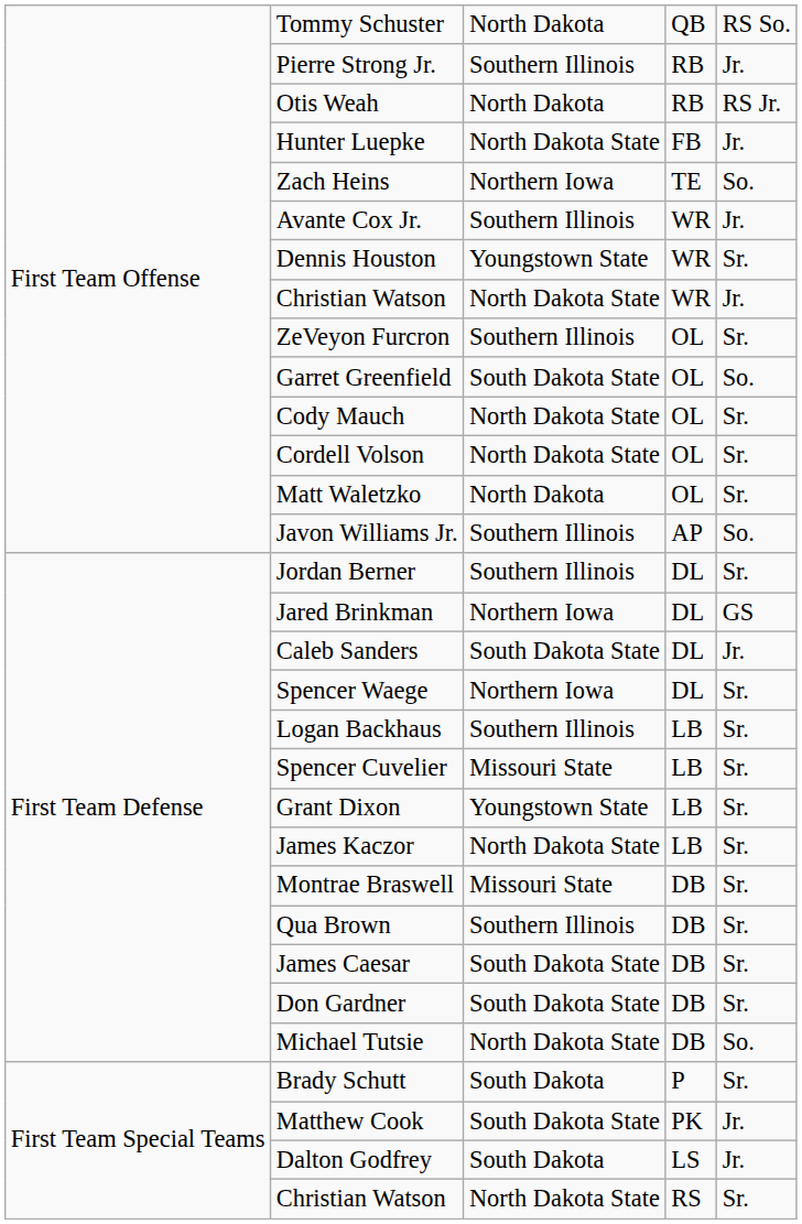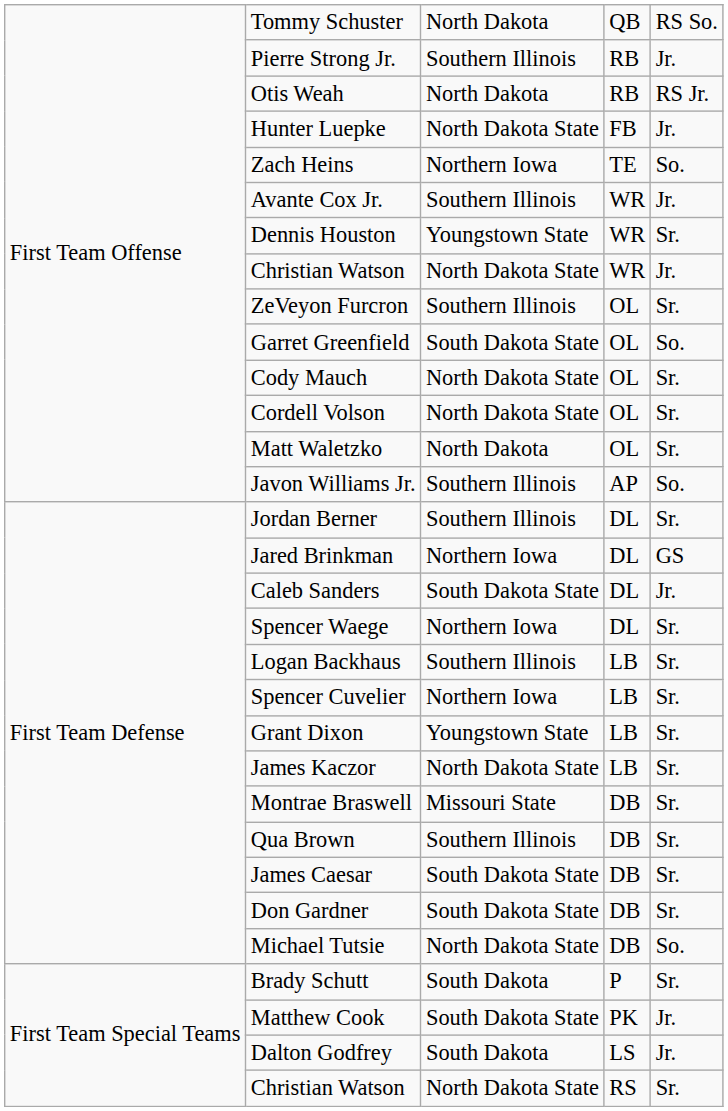 <table class="wikitable">
 <tr>
 <td rowspan=14>First Team Offense</td>
 <td>Tommy Schuster</td>
 <td>North Dakota</td>
 <td>QB</td>
 <td>RS So.</td>
 </tr>
 <tr>
 <td>Pierre Strong Jr.</td>
 <td>Southern Illinois</td>
 <td>RB</td>
 <td>Jr.</td>
 </tr>
 <tr>
 <td>Otis Weah</td>
 <td>North Dakota</td>
 <td>RB</td>
 <td>RS Jr.</td>
 </tr>
 <tr>
 <td>Hunter Luepke</td>
 <td>North Dakota State</td>
 <td>FB</td>
 <td>Jr.</td>
 </tr>
 <tr>
 <td>Zach Heins</td>
 <td>Northern Iowa</td>
 <td>TE</td>
 <td>So.</td>
 </tr>
 <tr>
 <td>Avante Cox Jr.</td>
 <td>Southern Illinois</td>
 <td>WR</td>
 <td>Jr.</td>
 </tr>
 <tr>
 <td>Dennis Houston</td>
 <td>Youngstown State</td>
 <td>WR</td>
 <td>Sr.</td>
 </tr>
 <tr>
 <td>Christian Watson</td>
 <td>North Dakota State</td>
 <td>WR</td>
 <td>Jr.</td>
 </tr>
 <tr>
 <td>ZeVeyon Furcron</td>
 <td>Southern Illinois</td>
 <td>OL</td>
 <td>Sr.</td>
 </tr>
 <tr>
 <td>Garret Greenfield</td>
 <td>South Dakota State</td>
 <td>OL</td>
 <td>So.</td>
 </tr>
 <tr>
 <td>Cody Mauch</td>
 <td>North Dakota State</td>
 <td>OL</td>
 <td>Sr.</td>
 </tr>
 <tr>
 <td>Cordell Volson</td>
 <td>North Dakota State</td>
 <td>OL</td>
 <td>Sr.</td>
 </tr>
 <tr>
 <td>Matt Waletzko</td>
 <td>North Dakota</td>
 <td>OL</td>
 <td>Sr.</td>
 </tr>
 <tr>
 <td>Javon Williams Jr.</td>
 <td>Southern Illinois</td>
 <td>AP</td>
 <td>So.</td>
 </tr>
 <tr>
 <td rowspan=13>First Team Defense</td>
 <td>Jordan Berner</td>
 <td>Southern Illinois</td>
 <td>DL</td>
 <td>Sr.</td>
 </tr>
 <tr>
 <td>Jared Brinkman</td>
 <td>Northern Iowa</td>
 <td>DL</td>
 <td>GS</td>
 </tr>
 <tr>
 <td>Caleb Sanders</td>
 <td>South Dakota State</td>
 <td>DL</td>
 <td>Jr.</td>
 </tr>
 <tr>
 <td>Spencer Waege</td>
 <td>Northern Iowa</td>
 <td>DL</td>
 <td>Sr.</td>
 </tr>
 <tr>
 <td>Logan Backhaus</td>
 <td>Southern Illinois</td>
 <td>LB</td>
 <td>Sr.</td>
 </tr>
 <tr>
 <td>Spencer Cuvelier</td>
-<td>Missouri State</td>
+<td>Northern Iowa</td>
 <td>LB</td>
 <td>Sr.</td>
 </tr>
 <tr>
 <td>Grant Dixon</td>
 <td>Youngstown State</td>
 <td>LB</td>
 <td>Sr.</td>
 </tr>
 <tr>
 <td>James Kaczor</td>
 <td>North Dakota State</td>
 <td>LB</td>
 <td>Sr.</td>
 </tr>
 <tr>
 <td>Montrae Braswell</td>
 <td>Missouri State</td>
 <td>DB</td>
 <td>Sr.</td>
 </tr>
 <tr>
 <td>Qua Brown</td>
 <td>Southern Illinois</td>
 <td>DB</td>
 <td>Sr.</td>
 </tr>
 <tr>
 <td>James Caesar</td>
 <td>South Dakota State</td>
 <td>DB</td>
 <td>Sr.</td>
 </tr>
 <tr>
 <td>Don Gardner</td>
 <td>South Dakota State</td>
 <td>DB</td>
 <td>Sr.</td>
 </tr>
 <tr>
 <td>Michael Tutsie</td>
 <td>North Dakota State</td>
 <td>DB</td>
 <td>So.</td>
 </tr>
 <tr>
 <td rowspan=4>First Team Special Teams</td>
 <td>Brady Schutt</td>
 <td>South Dakota</td>
 <td>P</td>
 <td>Sr.</td>
 </tr>
 <tr>
 <td>Matthew Cook</td>
 <td>South Dakota State</td>
 <td>PK</td>
 <td>Jr.</td>
 </tr>
 <tr>
 <td>Dalton Godfrey</td>
 <td>South Dakota</td>
 <td>LS</td>
 <td>Jr.</td>
 </tr>
 <tr>
 <td>Christian Watson</td>
 <td>North Dakota State</td>
 <td>RS</td>
 <td>Sr.</td>
 </tr>
 </table>
